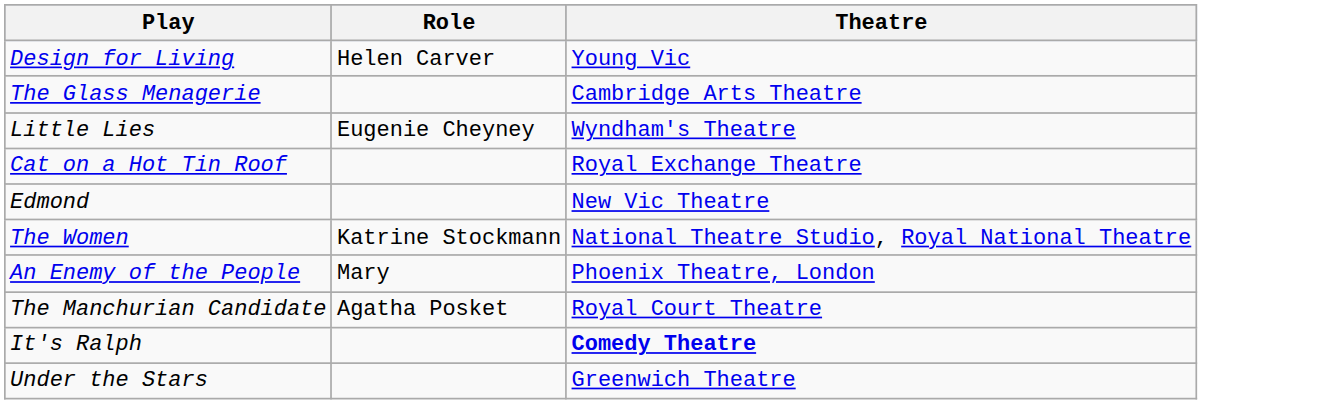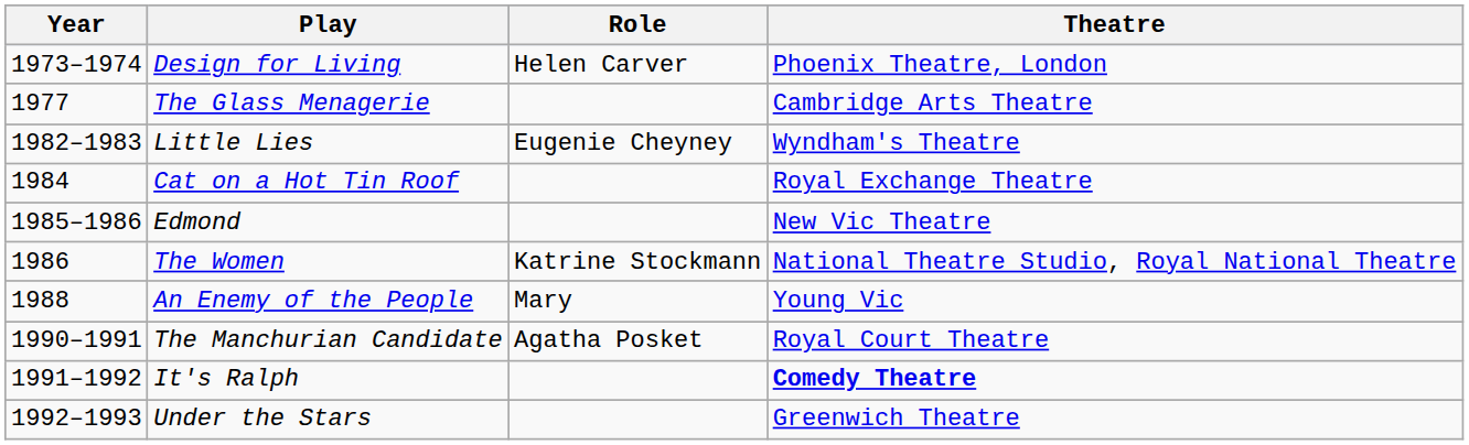 <table class="wikitable">
 <tr style="background:#b0c4de; text-align:center;">
+<th>Year</th>
 <th>Play</th>
 <th>Role</th>
 <th>Theatre</th>
 </tr>
 <tr>
+<td>1973–1974</td>
 <td><em><a href='#'>Design for Living</a></em></td>
 <td>Helen Carver</td>
-<td><a href='#'>Young Vic</a></td>
+<td><a href='#'>Phoenix Theatre, London</a></td>
 </tr>
 <tr>
+<td>1977</td>
 <td><em><a href='#'>The Glass Menagerie</a></em></td>
 <td></td>
 <td><a href='#'>Cambridge Arts Theatre</a></td>
 </tr>
 <tr>
+<td>1982–1983</td>
 <td><em>Little Lies</em></td>
 <td>Eugenie Cheyney</td>
 <td><a href='#'>Wyndham's Theatre</a></td>
 </tr>
 <tr>
+<td>1984</td>
 <td><em><a href='#'>Cat on a Hot Tin Roof</a></em></td>
 <td></td>
 <td><a href='#'>Royal Exchange Theatre</a></td>
 </tr>
 <tr>
+<td>1985–1986</td>
 <td><em>Edmond</em></td>
 <td></td>
 <td><a href='#'>New Vic Theatre</a></td>
 </tr>
 <tr>
+<td>1986</td>
 <td><em><a href='#'>The Women</a></em></td>
 <td>Katrine Stockmann</td>
 <td><a href='#'>National Theatre Studio</a>, <a href='#'>Royal National Theatre</a></td>
 </tr>
 <tr>
+<td>1988</td>
 <td><em><a href='#'>An Enemy of the People</a></em></td>
 <td>Mary</td>
-<td><a href='#'>Phoenix Theatre, London</a></td>
+<td><a href='#'>Young Vic</a></td>
 </tr>
 <tr>
+<td>1990–1991</td>
 <td><em>The Manchurian Candidate</em></td>
 <td>Agatha Posket</td>
 <td><a href='#'>Royal Court Theatre</a></td>
 </tr>
 <tr>
+<td>1991–1992</td>
 <td><em>It's Ralph</em></td>
 <td></td>
 <td><strong><a href='#'>Comedy Theatre</a></strong></td>
 </tr>
 <tr>
+<td>1992–1993</td>
 <td><em>Under the Stars</em></td>
 <td></td>
 <td><a href='#'>Greenwich Theatre</a></td>
 </tr>
 </table>
